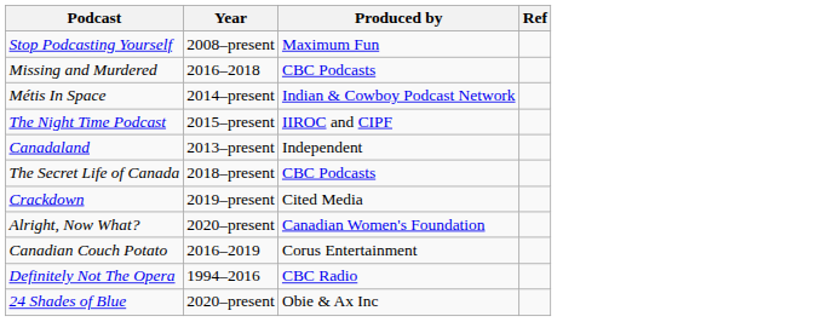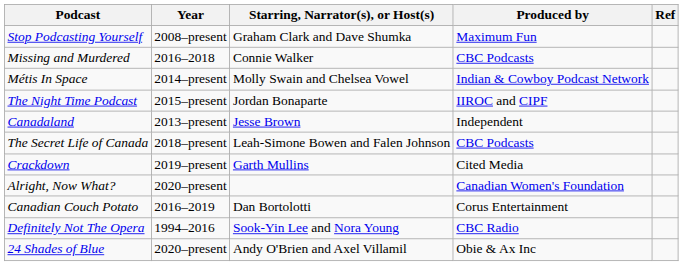 <table class="wikitable sortable">
 <tr>
 <th>Podcast</th>
 <th>Year</th>
+<th>Starring, Narrator(s), or Host(s)</th>
 <th>Produced by</th>
 <th>Ref</th>
 </tr>
 <tr>
 <td><em><a href='#'>Stop Podcasting Yourself</a></em></td>
 <td>2008–present</td>
+<td>Graham Clark and Dave Shumka</td>
 <td><a href='#'>Maximum Fun</a></td>
 <td></td>
 </tr>
 <tr>
 <td><em>Missing and Murdered</em></td>
 <td>2016–2018</td>
+<td>Connie Walker</td>
 <td><a href='#'>CBC Podcasts</a></td>
 <td></td>
 </tr>
 <tr>
 <td><em>Métis In Space</em></td>
 <td>2014–present</td>
+<td>Molly Swain and Chelsea Vowel</td>
 <td><a href='#'>Indian & Cowboy Podcast Network</a></td>
 <td></td>
 </tr>
 <tr>
 <td><em><a href='#'>The Night Time Podcast</a></em></td>
 <td>2015–present</td>
+<td>Jordan Bonaparte</td>
 <td><a href='#'>IIROC</a> and <a href='#'>CIPF</a></td>
 <td></td>
 </tr>
 <tr>
 <td><em><a href='#'>Canadaland</a></em></td>
 <td>2013–present</td>
+<td><a href='#'>Jesse Brown</a></td>
 <td>Independent</td>
 <td></td>
 </tr>
 <tr>
 <td><em>The Secret Life of Canada</em></td>
 <td>2018–present</td>
+<td>Leah-Simone Bowen and Falen Johnson</td>
 <td><a href='#'>CBC Podcasts</a></td>
 <td></td>
 </tr>
 <tr>
 <td><em><a href='#'>Crackdown</a></em></td>
 <td>2019–present</td>
+<td><a href='#'>Garth Mullins</a></td>
 <td>Cited Media</td>
 <td></td>
 </tr>
 <tr>
 <td><em>Alright, Now What?</em></td>
 <td>2020–present</td>
+<td></td>
 <td><a href='#'>Canadian Women's Foundation</a></td>
 <td></td>
 </tr>
 <tr>
 <td><em>Canadian Couch Potato</em></td>
 <td>2016–2019</td>
+<td>Dan Bortolotti</td>
 <td>Corus Entertainment</td>
 <td></td>
 </tr>
 <tr>
 <td><em><a href='#'>Definitely Not The Opera</a></em></td>
 <td>1994–2016</td>
+<td><a href='#'>Sook-Yin Lee</a> and <a href='#'>Nora Young</a></td>
 <td><a href='#'>CBC Radio</a></td>
 <td></td>
 </tr>
 <tr>
 <td><em><a href='#'>24 Shades of Blue</a></em></td>
 <td>2020–present</td>
+<td>Andy O'Brien and Axel Villamil</td>
 <td>Obie & Ax Inc</td>
 <td></td>
 </tr>
 </table>
